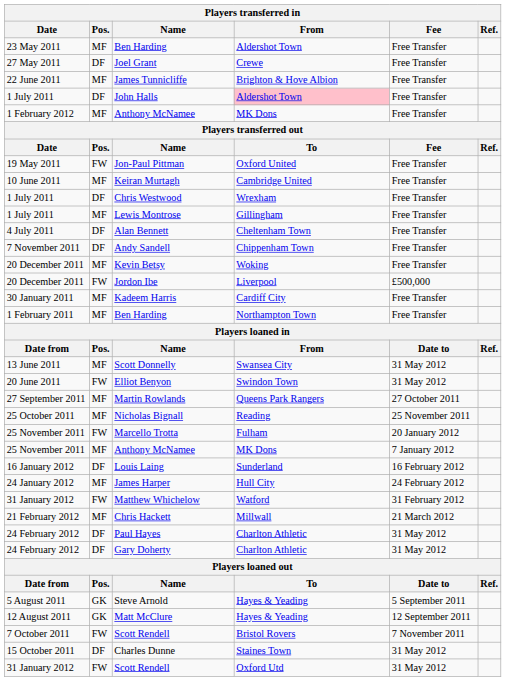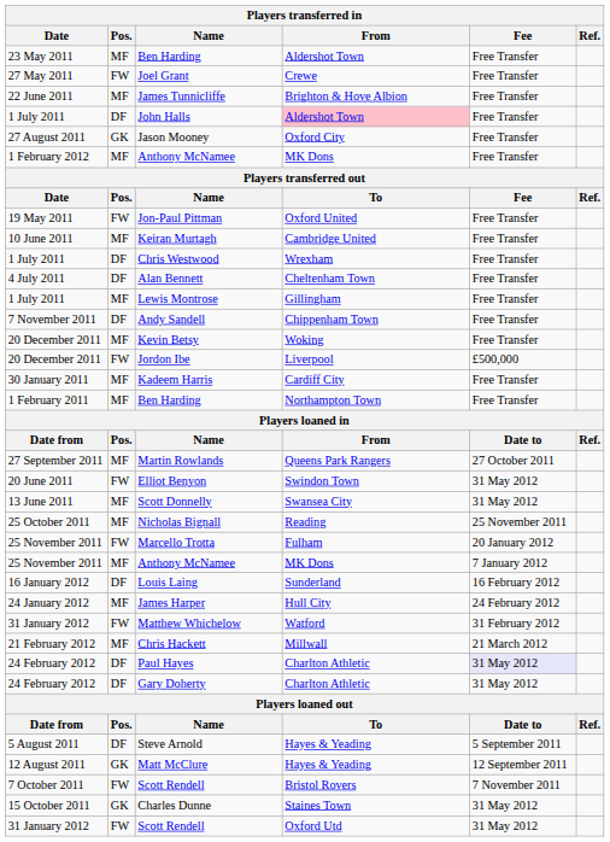 <table class="wikitable" style="font-size:95%;">
 <tr>
 <th colspan="6">Players transferred in</th>
 </tr>
 <tr>
 <th style="width:120px;">Date</th>
 <th style="width:25px;">Pos.</th>
 <th style="width:175px;">Name</th>
 <th style="width:225px;">From</th>
 <th style="width:125px;">Fee</th>
 <th style="width:25px;">Ref.</th>
 </tr>
 <tr>
 <td>23 May 2011</td>
 <td>MF</td>
 <td> <a href='#'>Ben Harding</a></td>
 <td> <a href='#'>Aldershot Town</a></td>
 <td>Free Transfer</td>
 <td></td>
 </tr>
 <tr>
 <td>27 May 2011</td>
-<td>DF</td>
+<td>FW</td>
 <td> <a href='#'>Joel Grant</a></td>
 <td> <a href='#'>Crewe</a></td>
 <td>Free Transfer</td>
 <td></td>
 </tr>
 <tr>
 <td>22 June 2011</td>
 <td>MF</td>
 <td> <a href='#'>James Tunnicliffe</a></td>
 <td> <a href='#'>Brighton & Hove Albion</a></td>
 <td>Free Transfer</td>
 <td></td>
 </tr>
 <tr>
 <td>1 July 2011</td>
 <td>DF</td>
 <td> <a href='#'>John Halls</a></td>
 <td style="background: pink;"> <a href='#'>Aldershot Town</a></td>
+<td>Free Transfer</td>
+<td></td>
+</tr>
+<tr>
+<td>27 August 2011</td>
+<td>GK</td>
+<td> Jason Mooney</td>
+<td> <a href='#'>Oxford City</a></td>
 <td>Free Transfer</td>
 <td></td>
 </tr>
 <tr>
 <td>1 February 2012</td>
 <td>MF</td>
 <td> <a href='#'>Anthony McNamee</a></td>
 <td> <a href='#'>MK Dons</a></td>
 <td>Free Transfer</td>
 <td></td>
 </tr>
 <tr>
 <th colspan="6">Players transferred out</th>
 </tr>
 <tr>
 <th>Date</th>
 <th>Pos.</th>
 <th>Name</th>
 <th>To</th>
 <th>Fee</th>
 <th>Ref.</th>
 </tr>
 <tr>
 <td>19 May 2011</td>
 <td>FW</td>
 <td> <a href='#'>Jon-Paul Pittman</a></td>
 <td> <a href='#'>Oxford United</a></td>
 <td>Free Transfer</td>
 <td></td>
 </tr>
 <tr>
 <td>10 June 2011</td>
 <td>MF</td>
 <td> <a href='#'>Keiran Murtagh</a></td>
 <td> <a href='#'>Cambridge United</a></td>
 <td>Free Transfer</td>
 <td></td>
 </tr>
 <tr>
 <td>1 July 2011</td>
 <td>DF</td>
 <td> <a href='#'>Chris Westwood</a></td>
 <td> <a href='#'>Wrexham</a></td>
 <td>Free Transfer</td>
 <td></td>
 </tr>
 <tr>
+<td>4 July 2011</td>
+<td>DF</td>
+<td> <a href='#'>Alan Bennett</a></td>
+<td> <a href='#'>Cheltenham Town</a></td>
+<td>Free Transfer</td>
+<td></td>
+</tr>
+<tr>
 <td>1 July 2011</td>
 <td>MF</td>
 <td> <a href='#'>Lewis Montrose</a></td>
 <td> <a href='#'>Gillingham</a></td>
-<td>Free Transfer</td>
-<td></td>
-</tr>
-<tr>
-<td>4 July 2011</td>
-<td>DF</td>
-<td> <a href='#'>Alan Bennett</a></td>
-<td> <a href='#'>Cheltenham Town</a></td>
 <td>Free Transfer</td>
 <td></td>
 </tr>
 <tr>
 <td>7 November 2011</td>
 <td>DF</td>
 <td> <a href='#'>Andy Sandell</a></td>
 <td> <a href='#'>Chippenham Town</a></td>
 <td>Free Transfer</td>
 <td></td>
 </tr>
 <tr>
 <td>20 December 2011</td>
 <td>MF</td>
 <td> <a href='#'>Kevin Betsy</a></td>
 <td> <a href='#'>Woking</a></td>
 <td>Free Transfer</td>
 <td></td>
 </tr>
 <tr>
 <td>20 December 2011</td>
 <td>FW</td>
 <td> <a href='#'>Jordon Ibe</a></td>
 <td> <a href='#'>Liverpool</a></td>
 <td>£500,000</td>
 <td></td>
 </tr>
 <tr>
 <td>30 January 2011</td>
 <td>MF</td>
 <td> <a href='#'>Kadeem Harris</a></td>
 <td> <a href='#'>Cardiff City</a></td>
 <td>Free Transfer</td>
 <td></td>
 </tr>
 <tr>
 <td>1 February 2011</td>
 <td>MF</td>
 <td> <a href='#'>Ben Harding</a></td>
 <td> <a href='#'>Northampton Town</a></td>
 <td>Free Transfer</td>
 <td></td>
 </tr>
 <tr>
 <th colspan="6">Players loaned in</th>
 </tr>
 <tr>
 <th>Date from</th>
 <th>Pos.</th>
 <th>Name</th>
 <th>From</th>
 <th>Date to</th>
 <th>Ref.</th>
 </tr>
 <tr>
-<td>13 June 2011</td>
+<td>27 September 2011</td>
 <td>MF</td>
-<td> <a href='#'>Scott Donnelly</a></td>
-<td> <a href='#'>Swansea City</a></td>
-<td>31 May 2012</td>
+<td> <a href='#'>Martin Rowlands</a></td>
+<td> <a href='#'>Queens Park Rangers</a></td>
+<td>27 October 2011</td>
 <td></td>
 </tr>
 <tr>
 <td>20 June 2011</td>
 <td>FW</td>
 <td> <a href='#'>Elliot Benyon</a></td>
 <td> <a href='#'>Swindon Town</a></td>
 <td>31 May 2012</td>
 <td></td>
 </tr>
 <tr>
-<td>27 September 2011</td>
+<td>13 June 2011</td>
 <td>MF</td>
-<td> <a href='#'>Martin Rowlands</a></td>
-<td> <a href='#'>Queens Park Rangers</a></td>
-<td>27 October 2011</td>
+<td> <a href='#'>Scott Donnelly</a></td>
+<td> <a href='#'>Swansea City</a></td>
+<td>31 May 2012</td>
 <td></td>
 </tr>
 <tr>
 <td>25 October 2011</td>
 <td>MF</td>
 <td> <a href='#'>Nicholas Bignall</a></td>
 <td> <a href='#'>Reading</a></td>
 <td>25 November 2011</td>
 <td></td>
 </tr>
 <tr>
 <td>25 November 2011</td>
 <td>FW</td>
 <td> <a href='#'>Marcello Trotta</a></td>
 <td> <a href='#'>Fulham</a></td>
 <td>20 January 2012</td>
 <td></td>
 </tr>
 <tr>
 <td>25 November 2011</td>
 <td>MF</td>
 <td> <a href='#'>Anthony McNamee</a></td>
 <td> <a href='#'>MK Dons</a></td>
 <td>7 January 2012</td>
 <td></td>
 </tr>
 <tr>
 <td>16 January 2012</td>
 <td>DF</td>
 <td> <a href='#'>Louis Laing</a></td>
 <td> <a href='#'>Sunderland</a></td>
 <td>16 February 2012</td>
 <td></td>
 </tr>
 <tr>
 <td>24 January 2012</td>
 <td>MF</td>
 <td> <a href='#'>James Harper</a></td>
 <td> <a href='#'>Hull City</a></td>
 <td>24 February 2012</td>
 <td></td>
 </tr>
 <tr>
 <td>31 January 2012</td>
 <td>FW</td>
 <td> <a href='#'>Matthew Whichelow</a></td>
 <td> <a href='#'>Watford</a></td>
 <td>31 February 2012</td>
 <td></td>
 </tr>
 <tr>
 <td>21 February 2012</td>
 <td>MF</td>
 <td> <a href='#'>Chris Hackett</a></td>
 <td> <a href='#'>Millwall</a></td>
 <td>21 March 2012</td>
 <td></td>
 </tr>
 <tr>
 <td>24 February 2012</td>
 <td>DF</td>
 <td> <a href='#'>Paul Hayes</a></td>
 <td> <a href='#'>Charlton Athletic</a></td>
-<td>31 May 2012</td>
+<td style="background: lavender;">31 May 2012</td>
 <td></td>
 </tr>
 <tr>
 <td>24 February 2012</td>
 <td>DF</td>
 <td> <a href='#'>Gary Doherty</a></td>
 <td> <a href='#'>Charlton Athletic</a></td>
 <td>31 May 2012</td>
 <td></td>
 </tr>
 <tr>
 <th colspan="6">Players loaned out</th>
 </tr>
 <tr>
 <th>Date from</th>
 <th>Pos.</th>
 <th>Name</th>
 <th>To</th>
 <th>Date to</th>
 <th>Ref.</th>
 </tr>
 <tr>
 <td>5 August 2011</td>
-<td>GK</td>
+<td>DF</td>
 <td> Steve Arnold</td>
 <td> <a href='#'>Hayes & Yeading</a></td>
 <td>5 September 2011</td>
 <td></td>
 </tr>
 <tr>
 <td>12 August 2011</td>
 <td>GK</td>
 <td> <a href='#'>Matt McClure</a></td>
 <td> <a href='#'>Hayes & Yeading</a></td>
 <td>12 September 2011</td>
 <td></td>
 </tr>
 <tr>
 <td>7 October 2011</td>
 <td>FW</td>
 <td> <a href='#'>Scott Rendell</a></td>
 <td> <a href='#'>Bristol Rovers</a></td>
 <td>7 November 2011</td>
 <td></td>
 </tr>
 <tr>
 <td>15 October 2011</td>
-<td>DF</td>
+<td>GK</td>
 <td> Charles Dunne</td>
 <td> <a href='#'>Staines Town</a></td>
 <td>31 May 2012</td>
 <td></td>
 </tr>
 <tr>
 <td>31 January 2012</td>
 <td>FW</td>
 <td> <a href='#'>Scott Rendell</a></td>
 <td> <a href='#'>Oxford Utd</a></td>
 <td>31 May 2012</td>
 <td></td>
 </tr>
 </table>
